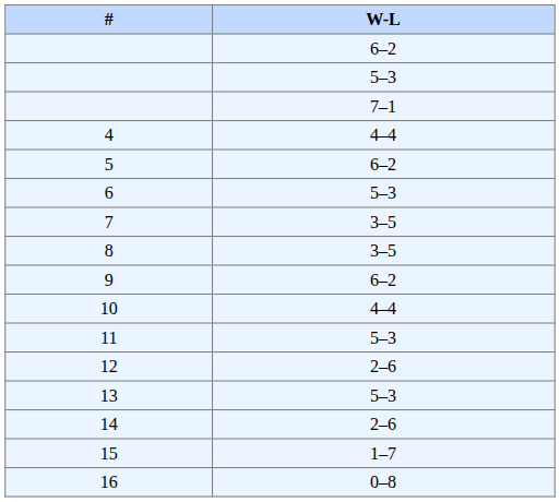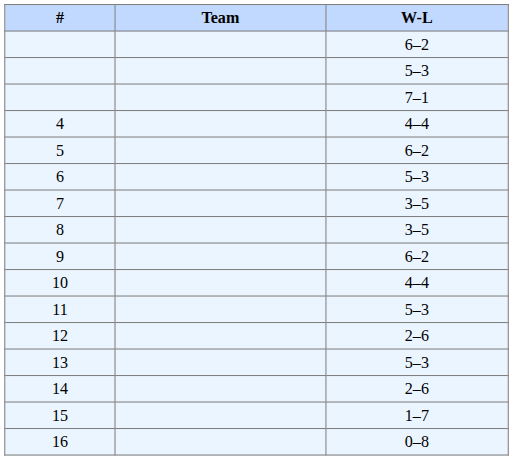 <table bgcolor="#f7f8ff" cellpadding="3" cellspacing="0" border="1" width="30%" style="margin:0 auto;font-size: 95%; border: gray solid 1px; border-collapse: collapse;">
 <tr bgcolor=#C1D8FF>
 <th>#</th>
+<th>Team</th>
 <th>W-L</th>
 </tr>
 <tr align=left bgcolor=#EBF5FF>
 <td align=center></td>
+<td></td>
 <td align=center>6–2</td>
 </tr>
 <tr align=left bgcolor=#EBF5FF>
 <td align=center></td>
+<td></td>
 <td align=center>5–3</td>
 </tr>
 <tr align=left bgcolor=#EBF5FF>
 <td align=center></td>
+<td></td>
 <td align=center>7–1</td>
 </tr>
 <tr align=left bgcolor=#EBF5FF>
 <td align=center>4</td>
+<td></td>
 <td align=center>4–4</td>
 </tr>
 <tr align=left bgcolor=#EBF5FF>
 <td align=center>5</td>
+<td></td>
 <td align=center>6–2</td>
 </tr>
 <tr align=left bgcolor=#EBF5FF>
 <td align=center>6</td>
+<td></td>
 <td align=center>5–3</td>
 </tr>
 <tr align=left bgcolor=#EBF5FF>
 <td align=center>7</td>
+<td></td>
 <td align=center>3–5</td>
 </tr>
 <tr align=left bgcolor=#EBF5FF>
 <td align=center>8</td>
+<td></td>
 <td align=center>3–5</td>
 </tr>
 <tr align=left bgcolor=#EBF5FF>
 <td align=center>9</td>
+<td></td>
 <td align=center>6–2</td>
 </tr>
 <tr align=left bgcolor=#EBF5FF>
 <td align=center>10</td>
+<td></td>
 <td align=center>4–4</td>
 </tr>
 <tr align=left bgcolor=#EBF5FF>
 <td align=center>11</td>
+<td></td>
 <td align=center>5–3</td>
 </tr>
 <tr align=left bgcolor=#EBF5FF>
 <td align=center>12</td>
+<td></td>
 <td align=center>2–6</td>
 </tr>
 <tr align=left bgcolor=#EBF5FF>
 <td align=center>13</td>
+<td></td>
 <td align=center>5–3</td>
 </tr>
 <tr align=left bgcolor=#EBF5FF>
 <td align=center>14</td>
+<td></td>
 <td align=center>2–6</td>
 </tr>
 <tr align=left bgcolor=#EBF5FF>
 <td align=center>15</td>
+<td></td>
 <td align=center>1–7</td>
 </tr>
 <tr align=left bgcolor=#EBF5FF>
 <td align=center>16</td>
+<td></td>
 <td align=center>0–8</td>
 </tr>
 </table>
